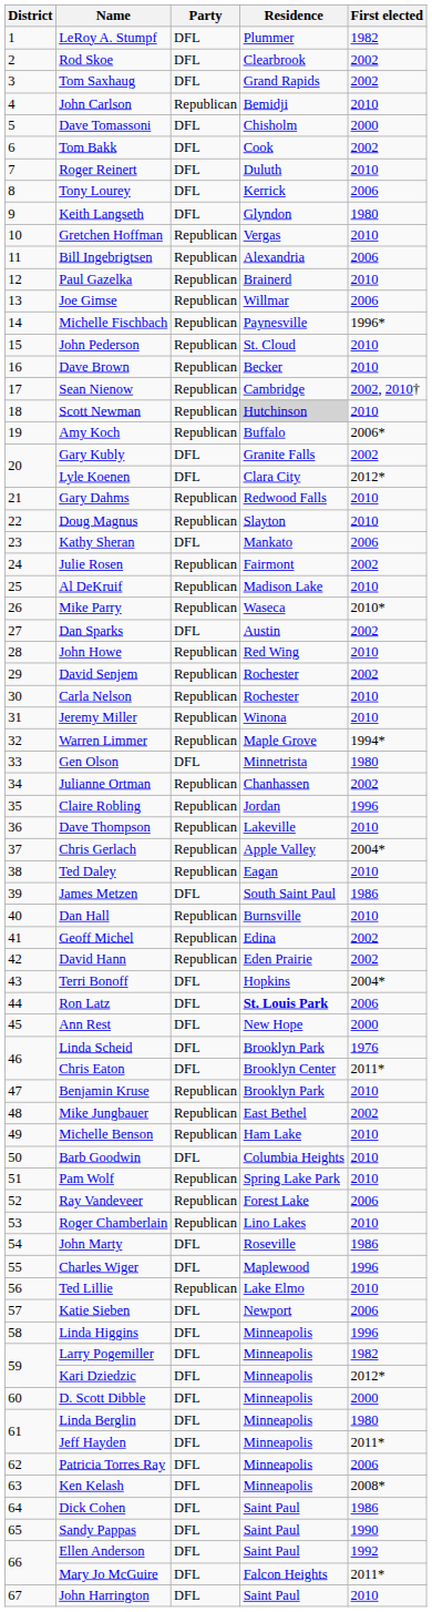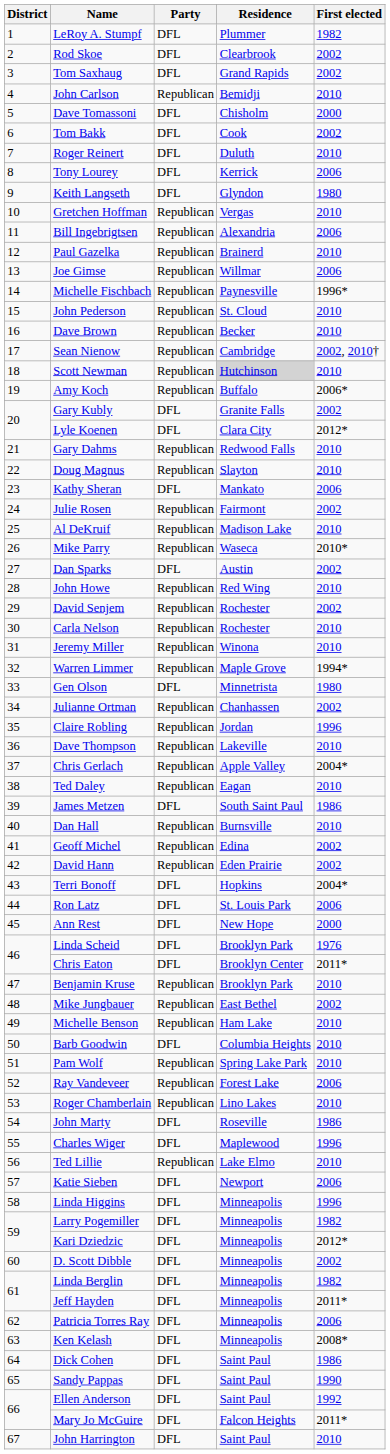 <table class="wikitable sortable">
 <tr>
 <th>District</th>
 <th>Name</th>
 <th>Party</th>
 <th>Residence</th>
 <th>First elected</th>
 </tr>
 <tr>
 <td>1</td>
 <td><a href='#'>LeRoy A. Stumpf</a></td>
 <td>DFL</td>
 <td><a href='#'>Plummer</a></td>
 <td><a href='#'>1982</a></td>
 </tr>
 <tr>
 <td>2</td>
 <td><a href='#'>Rod Skoe</a></td>
 <td>DFL</td>
 <td><a href='#'>Clearbrook</a></td>
 <td><a href='#'>2002</a></td>
 </tr>
 <tr>
 <td>3</td>
 <td><a href='#'>Tom Saxhaug</a></td>
 <td>DFL</td>
 <td><a href='#'>Grand Rapids</a></td>
 <td><a href='#'>2002</a></td>
 </tr>
 <tr>
 <td>4</td>
 <td><a href='#'>John Carlson</a></td>
 <td>Republican</td>
 <td><a href='#'>Bemidji</a></td>
 <td><a href='#'>2010</a></td>
 </tr>
 <tr>
 <td>5</td>
 <td><a href='#'>Dave Tomassoni</a></td>
 <td>DFL</td>
 <td><a href='#'>Chisholm</a></td>
 <td><a href='#'>2000</a></td>
 </tr>
 <tr>
 <td>6</td>
 <td><a href='#'>Tom Bakk</a></td>
 <td>DFL</td>
 <td><a href='#'>Cook</a></td>
 <td><a href='#'>2002</a></td>
 </tr>
 <tr>
 <td>7</td>
 <td><a href='#'>Roger Reinert</a></td>
 <td>DFL</td>
 <td><a href='#'>Duluth</a></td>
 <td><a href='#'>2010</a></td>
 </tr>
 <tr>
 <td>8</td>
 <td><a href='#'>Tony Lourey</a></td>
 <td>DFL</td>
 <td><a href='#'>Kerrick</a></td>
 <td><a href='#'>2006</a></td>
 </tr>
 <tr>
 <td>9</td>
 <td><a href='#'>Keith Langseth</a></td>
 <td>DFL</td>
 <td><a href='#'>Glyndon</a></td>
 <td><a href='#'>1980</a></td>
 </tr>
 <tr>
 <td>10</td>
 <td><a href='#'>Gretchen Hoffman</a></td>
 <td>Republican</td>
 <td><a href='#'>Vergas</a></td>
 <td><a href='#'>2010</a></td>
 </tr>
 <tr>
 <td>11</td>
 <td><a href='#'>Bill Ingebrigtsen</a></td>
 <td>Republican</td>
 <td><a href='#'>Alexandria</a></td>
 <td><a href='#'>2006</a></td>
 </tr>
 <tr>
 <td>12</td>
 <td><a href='#'>Paul Gazelka</a></td>
 <td>Republican</td>
 <td><a href='#'>Brainerd</a></td>
 <td><a href='#'>2010</a></td>
 </tr>
 <tr>
 <td>13</td>
 <td><a href='#'>Joe Gimse</a></td>
 <td>Republican</td>
 <td><a href='#'>Willmar</a></td>
 <td><a href='#'>2006</a></td>
 </tr>
 <tr>
 <td>14</td>
 <td><a href='#'>Michelle Fischbach</a></td>
 <td>Republican</td>
 <td><a href='#'>Paynesville</a></td>
 <td>1996*</td>
 </tr>
 <tr>
 <td>15</td>
 <td><a href='#'>John Pederson</a></td>
 <td>Republican</td>
 <td><a href='#'>St. Cloud</a></td>
 <td><a href='#'>2010</a></td>
 </tr>
 <tr>
 <td>16</td>
 <td><a href='#'>Dave Brown</a></td>
 <td>Republican</td>
 <td><a href='#'>Becker</a></td>
 <td><a href='#'>2010</a></td>
 </tr>
 <tr>
 <td>17</td>
 <td><a href='#'>Sean Nienow</a></td>
 <td>Republican</td>
 <td><a href='#'>Cambridge</a></td>
 <td><a href='#'>2002</a>, <a href='#'>2010</a>†</td>
 </tr>
 <tr>
 <td>18</td>
 <td><a href='#'>Scott Newman</a></td>
 <td>Republican</td>
 <td style="background: lightgrey;"><a href='#'>Hutchinson</a></td>
 <td><a href='#'>2010</a></td>
 </tr>
 <tr>
 <td>19</td>
 <td><a href='#'>Amy Koch</a></td>
 <td>Republican</td>
 <td><a href='#'>Buffalo</a></td>
 <td>2006*</td>
 </tr>
 <tr>
 <td rowspan=2>20</td>
 <td><a href='#'>Gary Kubly</a><br></td>
 <td>DFL</td>
 <td><a href='#'>Granite Falls</a></td>
 <td><a href='#'>2002</a></td>
 </tr>
 <tr>
 <td><a href='#'>Lyle Koenen</a><br></td>
 <td>DFL</td>
 <td><a href='#'>Clara City</a></td>
 <td>2012*</td>
 </tr>
 <tr>
 <td>21</td>
 <td><a href='#'>Gary Dahms</a></td>
 <td>Republican</td>
 <td><a href='#'>Redwood Falls</a></td>
 <td><a href='#'>2010</a></td>
 </tr>
 <tr>
 <td>22</td>
 <td><a href='#'>Doug Magnus</a></td>
 <td>Republican</td>
 <td><a href='#'>Slayton</a></td>
 <td><a href='#'>2010</a></td>
 </tr>
 <tr>
 <td>23</td>
 <td><a href='#'>Kathy Sheran</a></td>
 <td>DFL</td>
 <td><a href='#'>Mankato</a></td>
 <td><a href='#'>2006</a></td>
 </tr>
 <tr>
 <td>24</td>
 <td><a href='#'>Julie Rosen</a></td>
 <td>Republican</td>
 <td><a href='#'>Fairmont</a></td>
 <td><a href='#'>2002</a></td>
 </tr>
 <tr>
 <td>25</td>
 <td><a href='#'>Al DeKruif</a></td>
 <td>Republican</td>
 <td><a href='#'>Madison Lake</a></td>
 <td><a href='#'>2010</a></td>
 </tr>
 <tr>
 <td>26</td>
 <td><a href='#'>Mike Parry</a></td>
 <td>Republican</td>
 <td><a href='#'>Waseca</a></td>
 <td>2010*</td>
 </tr>
 <tr>
 <td>27</td>
 <td><a href='#'>Dan Sparks</a></td>
 <td>DFL</td>
 <td><a href='#'>Austin</a></td>
 <td><a href='#'>2002</a></td>
 </tr>
 <tr>
 <td>28</td>
 <td><a href='#'>John Howe</a></td>
 <td>Republican</td>
 <td><a href='#'>Red Wing</a></td>
 <td><a href='#'>2010</a></td>
 </tr>
 <tr>
 <td>29</td>
 <td><a href='#'>David Senjem</a></td>
 <td>Republican</td>
 <td><a href='#'>Rochester</a></td>
 <td><a href='#'>2002</a></td>
 </tr>
 <tr>
 <td>30</td>
 <td><a href='#'>Carla Nelson</a></td>
 <td>Republican</td>
 <td><a href='#'>Rochester</a></td>
 <td><a href='#'>2010</a></td>
 </tr>
 <tr>
 <td>31</td>
 <td><a href='#'>Jeremy Miller</a></td>
 <td>Republican</td>
 <td><a href='#'>Winona</a></td>
 <td><a href='#'>2010</a></td>
 </tr>
 <tr>
 <td>32</td>
 <td><a href='#'>Warren Limmer</a></td>
 <td>Republican</td>
 <td><a href='#'>Maple Grove</a></td>
 <td>1994*</td>
 </tr>
 <tr>
 <td>33</td>
 <td><a href='#'>Gen Olson</a></td>
 <td>DFL</td>
 <td><a href='#'>Minnetrista</a></td>
 <td><a href='#'>1980</a></td>
 </tr>
 <tr>
 <td>34</td>
 <td><a href='#'>Julianne Ortman</a></td>
 <td>Republican</td>
 <td><a href='#'>Chanhassen</a></td>
 <td><a href='#'>2002</a></td>
 </tr>
 <tr>
 <td>35</td>
 <td><a href='#'>Claire Robling</a></td>
 <td>Republican</td>
 <td><a href='#'>Jordan</a></td>
 <td><a href='#'>1996</a></td>
 </tr>
 <tr>
 <td>36</td>
 <td><a href='#'>Dave Thompson</a></td>
 <td>Republican</td>
 <td><a href='#'>Lakeville</a></td>
 <td><a href='#'>2010</a></td>
 </tr>
 <tr>
 <td>37</td>
 <td><a href='#'>Chris Gerlach</a></td>
 <td>Republican</td>
 <td><a href='#'>Apple Valley</a></td>
 <td>2004*</td>
 </tr>
 <tr>
 <td>38</td>
 <td><a href='#'>Ted Daley</a></td>
 <td>Republican</td>
 <td><a href='#'>Eagan</a></td>
 <td><a href='#'>2010</a></td>
 </tr>
 <tr>
 <td>39</td>
 <td><a href='#'>James Metzen</a></td>
 <td>DFL</td>
 <td><a href='#'>South Saint Paul</a></td>
 <td><a href='#'>1986</a></td>
 </tr>
 <tr>
 <td>40</td>
 <td><a href='#'>Dan Hall</a></td>
 <td>Republican</td>
 <td><a href='#'>Burnsville</a></td>
 <td><a href='#'>2010</a></td>
 </tr>
 <tr>
 <td>41</td>
 <td><a href='#'>Geoff Michel</a></td>
 <td>Republican</td>
 <td><a href='#'>Edina</a></td>
 <td><a href='#'>2002</a></td>
 </tr>
 <tr>
 <td>42</td>
 <td><a href='#'>David Hann</a></td>
 <td>Republican</td>
 <td><a href='#'>Eden Prairie</a></td>
 <td><a href='#'>2002</a></td>
 </tr>
 <tr>
 <td>43</td>
 <td><a href='#'>Terri Bonoff</a></td>
 <td>DFL</td>
 <td><a href='#'>Hopkins</a></td>
 <td>2004*</td>
 </tr>
 <tr>
 <td>44</td>
 <td><a href='#'>Ron Latz</a></td>
 <td>DFL</td>
-<td><strong><a href='#'>St. Louis Park</a></strong></td>
+<td><a href='#'>St. Louis Park</a></td>
 <td><a href='#'>2006</a></td>
 </tr>
 <tr>
 <td>45</td>
 <td><a href='#'>Ann Rest</a></td>
 <td>DFL</td>
 <td><a href='#'>New Hope</a></td>
 <td><a href='#'>2000</a></td>
 </tr>
 <tr>
 <td rowspan=2>46</td>
 <td><a href='#'>Linda Scheid</a><br></td>
 <td>DFL</td>
 <td><a href='#'>Brooklyn Park</a></td>
 <td><a href='#'>1976</a></td>
 </tr>
 <tr>
 <td><a href='#'>Chris Eaton</a><br></td>
 <td>DFL</td>
 <td><a href='#'>Brooklyn Center</a></td>
 <td>2011*</td>
 </tr>
 <tr>
 <td>47</td>
 <td><a href='#'>Benjamin Kruse</a></td>
 <td>Republican</td>
 <td><a href='#'>Brooklyn Park</a></td>
 <td><a href='#'>2010</a></td>
 </tr>
 <tr>
 <td>48</td>
 <td><a href='#'>Mike Jungbauer</a></td>
 <td>Republican</td>
 <td><a href='#'>East Bethel</a></td>
 <td><a href='#'>2002</a></td>
 </tr>
 <tr>
 <td>49</td>
 <td><a href='#'>Michelle Benson</a></td>
 <td>Republican</td>
 <td><a href='#'>Ham Lake</a></td>
 <td><a href='#'>2010</a></td>
 </tr>
 <tr>
 <td>50</td>
 <td><a href='#'>Barb Goodwin</a></td>
 <td>DFL</td>
 <td><a href='#'>Columbia Heights</a></td>
 <td><a href='#'>2010</a></td>
 </tr>
 <tr>
 <td>51</td>
 <td><a href='#'>Pam Wolf</a></td>
 <td>Republican</td>
 <td><a href='#'>Spring Lake Park</a></td>
 <td><a href='#'>2010</a></td>
 </tr>
 <tr>
 <td>52</td>
 <td><a href='#'>Ray Vandeveer</a></td>
 <td>Republican</td>
 <td><a href='#'>Forest Lake</a></td>
 <td><a href='#'>2006</a></td>
 </tr>
 <tr>
 <td>53</td>
 <td><a href='#'>Roger Chamberlain</a></td>
 <td>Republican</td>
 <td><a href='#'>Lino Lakes</a></td>
 <td><a href='#'>2010</a></td>
 </tr>
 <tr>
 <td>54</td>
 <td><a href='#'>John Marty</a></td>
 <td>DFL</td>
 <td><a href='#'>Roseville</a></td>
 <td><a href='#'>1986</a></td>
 </tr>
 <tr>
 <td>55</td>
 <td><a href='#'>Charles Wiger</a></td>
 <td>DFL</td>
 <td><a href='#'>Maplewood</a></td>
 <td><a href='#'>1996</a></td>
 </tr>
 <tr>
 <td>56</td>
 <td><a href='#'>Ted Lillie</a></td>
 <td>Republican</td>
 <td><a href='#'>Lake Elmo</a></td>
 <td><a href='#'>2010</a></td>
 </tr>
 <tr>
 <td>57</td>
 <td><a href='#'>Katie Sieben</a></td>
 <td>DFL</td>
 <td><a href='#'>Newport</a></td>
 <td><a href='#'>2006</a></td>
 </tr>
 <tr>
 <td>58</td>
 <td><a href='#'>Linda Higgins</a></td>
 <td>DFL</td>
 <td><a href='#'>Minneapolis</a></td>
 <td><a href='#'>1996</a></td>
 </tr>
 <tr>
 <td rowspan=2>59</td>
 <td><a href='#'>Larry Pogemiller</a><br></td>
 <td>DFL</td>
 <td><a href='#'>Minneapolis</a></td>
 <td><a href='#'>1982</a></td>
 </tr>
 <tr>
 <td><a href='#'>Kari Dziedzic</a><br></td>
 <td>DFL</td>
 <td><a href='#'>Minneapolis</a></td>
 <td>2012*</td>
 </tr>
 <tr>
 <td>60</td>
 <td><a href='#'>D. Scott Dibble</a></td>
 <td>DFL</td>
 <td><a href='#'>Minneapolis</a></td>
-<td><a href='#'>2000</a></td>
+<td><a href='#'>2002</a></td>
 </tr>
 <tr>
 <td rowspan=2>61</td>
 <td><a href='#'>Linda Berglin</a><br></td>
 <td>DFL</td>
 <td><a href='#'>Minneapolis</a></td>
-<td><a href='#'>1980</a></td>
+<td><a href='#'>1982</a></td>
 </tr>
 <tr>
 <td><a href='#'>Jeff Hayden</a><br></td>
 <td>DFL</td>
 <td><a href='#'>Minneapolis</a></td>
 <td>2011*</td>
 </tr>
 <tr>
 <td>62</td>
 <td><a href='#'>Patricia Torres Ray</a></td>
 <td>DFL</td>
 <td><a href='#'>Minneapolis</a></td>
 <td><a href='#'>2006</a></td>
 </tr>
 <tr>
 <td>63</td>
 <td><a href='#'>Ken Kelash</a></td>
 <td>DFL</td>
 <td><a href='#'>Minneapolis</a></td>
 <td>2008*</td>
 </tr>
 <tr>
 <td>64</td>
 <td><a href='#'>Dick Cohen</a></td>
 <td>DFL</td>
 <td><a href='#'>Saint Paul</a></td>
 <td><a href='#'>1986</a></td>
 </tr>
 <tr>
 <td>65</td>
 <td><a href='#'>Sandy Pappas</a></td>
 <td>DFL</td>
 <td><a href='#'>Saint Paul</a></td>
 <td><a href='#'>1990</a></td>
 </tr>
 <tr>
 <td rowspan=2>66</td>
 <td><a href='#'>Ellen Anderson</a><br></td>
 <td>DFL</td>
 <td><a href='#'>Saint Paul</a></td>
 <td><a href='#'>1992</a></td>
 </tr>
 <tr>
 <td><a href='#'>Mary Jo McGuire</a><br></td>
 <td>DFL</td>
 <td><a href='#'>Falcon Heights</a></td>
 <td>2011*</td>
 </tr>
 <tr>
 <td>67</td>
 <td><a href='#'>John Harrington</a><br></td>
 <td>DFL</td>
 <td><a href='#'>Saint Paul</a></td>
 <td><a href='#'>2010</a></td>
 </tr>
 </table>
